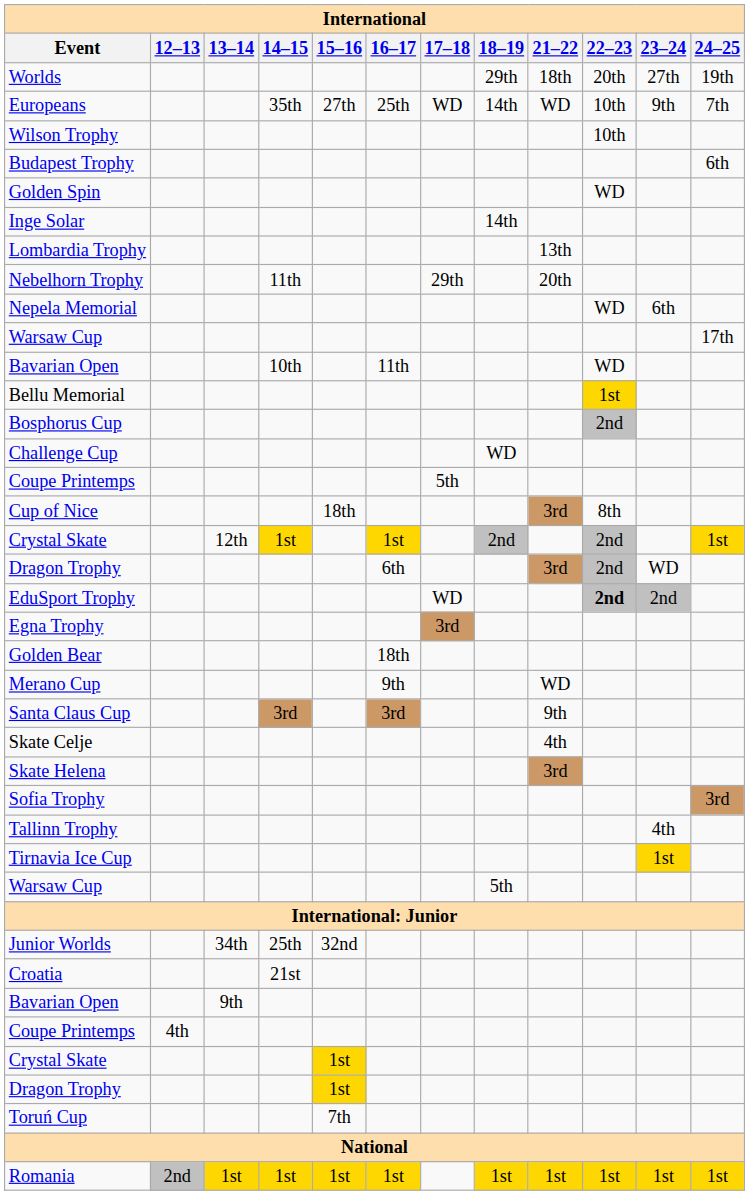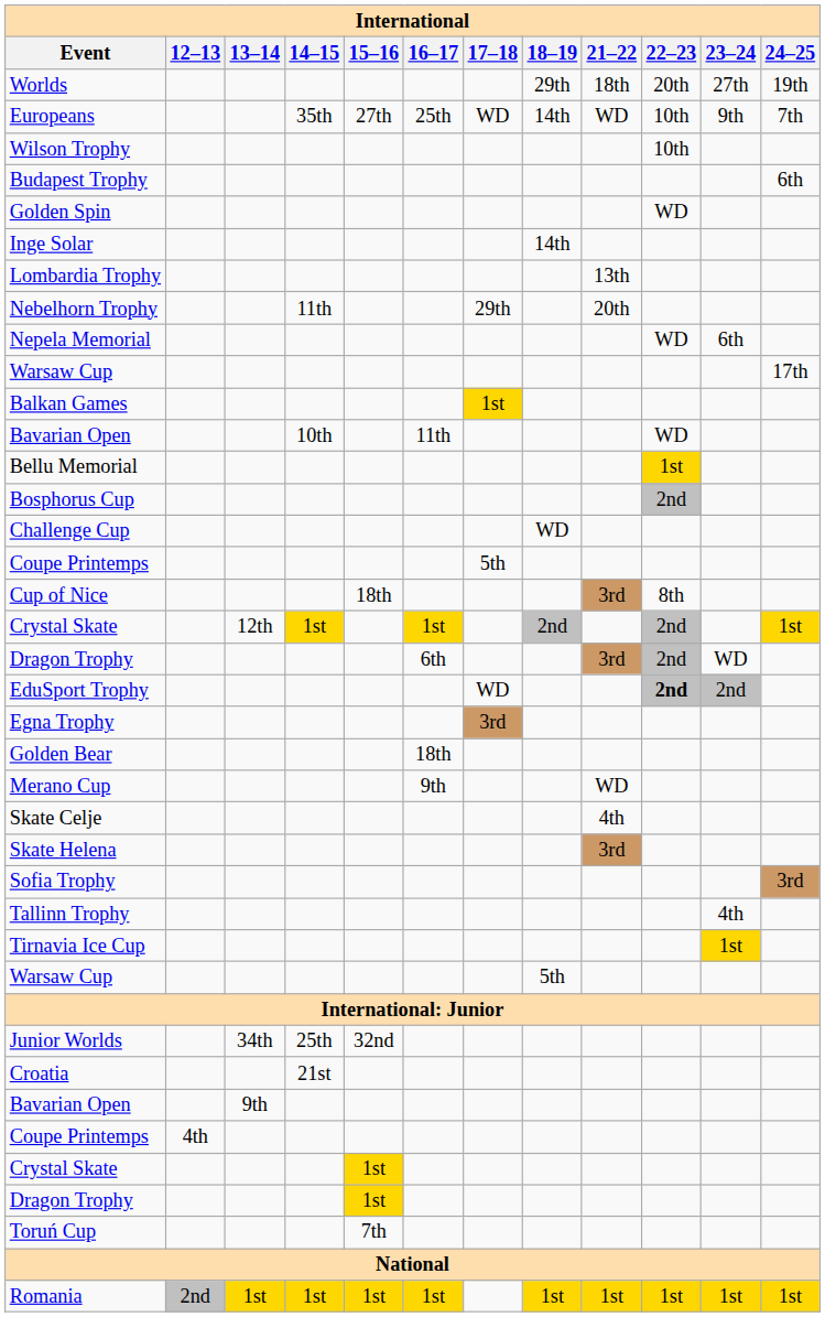 <table class="wikitable" style="text-align:center">
 <tr>
 <th colspan="12" style="background-color: #ffdead; " align="center">International</th>
 </tr>
 <tr>
 <th>Event</th>
 <th><a href='#'>12–13</a></th>
 <th><a href='#'>13–14</a></th>
 <th><a href='#'>14–15</a></th>
 <th><a href='#'>15–16</a></th>
 <th><a href='#'>16–17</a></th>
 <th><a href='#'>17–18</a></th>
 <th><a href='#'>18–19</a></th>
 <th><a href='#'>21–22</a></th>
 <th><a href='#'>22–23</a></th>
 <th><a href='#'>23–24</a></th>
 <th><a href='#'>24–25</a></th>
 </tr>
 <tr>
 <td align=left><a href='#'>Worlds</a></td>
 <td></td>
 <td></td>
 <td></td>
 <td></td>
 <td></td>
 <td></td>
 <td>29th</td>
 <td>18th</td>
 <td>20th</td>
 <td>27th</td>
 <td>19th</td>
 </tr>
 <tr>
 <td align=left><a href='#'>Europeans</a></td>
 <td></td>
 <td></td>
 <td>35th</td>
 <td>27th</td>
 <td>25th</td>
 <td>WD</td>
 <td>14th</td>
 <td>WD</td>
 <td>10th</td>
 <td>9th</td>
 <td>7th</td>
 </tr>
 <tr>
 <td align=left> <a href='#'>Wilson Trophy</a></td>
 <td></td>
 <td></td>
 <td></td>
 <td></td>
 <td></td>
 <td></td>
 <td></td>
 <td></td>
 <td>10th</td>
 <td></td>
 <td></td>
 </tr>
 <tr>
 <td align=left> <a href='#'>Budapest Trophy</a></td>
 <td></td>
 <td></td>
 <td></td>
 <td></td>
 <td></td>
 <td></td>
 <td></td>
 <td></td>
 <td></td>
 <td></td>
 <td>6th</td>
 </tr>
 <tr>
 <td align=left> <a href='#'>Golden Spin</a></td>
 <td></td>
 <td></td>
 <td></td>
 <td></td>
 <td></td>
 <td></td>
 <td></td>
 <td></td>
 <td>WD</td>
 <td></td>
 <td></td>
 </tr>
 <tr>
 <td align=left> <a href='#'>Inge Solar</a></td>
 <td></td>
 <td></td>
 <td></td>
 <td></td>
 <td></td>
 <td></td>
 <td>14th</td>
 <td></td>
 <td></td>
 <td></td>
 <td></td>
 </tr>
 <tr>
 <td align=left> <a href='#'>Lombardia Trophy</a></td>
 <td></td>
 <td></td>
 <td></td>
 <td></td>
 <td></td>
 <td></td>
 <td></td>
 <td>13th</td>
 <td></td>
 <td></td>
 <td></td>
 </tr>
 <tr>
 <td align=left> <a href='#'>Nebelhorn Trophy</a></td>
 <td></td>
 <td></td>
 <td>11th</td>
 <td></td>
 <td></td>
 <td>29th</td>
 <td></td>
 <td>20th</td>
 <td></td>
 <td></td>
 <td></td>
 </tr>
 <tr>
 <td align=left> <a href='#'>Nepela Memorial</a></td>
 <td></td>
 <td></td>
 <td></td>
 <td></td>
 <td></td>
 <td></td>
 <td></td>
 <td></td>
 <td>WD</td>
 <td>6th</td>
 <td></td>
 </tr>
 <tr>
 <td align=left> <a href='#'>Warsaw Cup</a></td>
 <td></td>
 <td></td>
 <td></td>
 <td></td>
 <td></td>
 <td></td>
 <td></td>
 <td></td>
 <td></td>
 <td></td>
 <td>17th</td>
+</tr>
+<tr>
+<td align=left><a href='#'>Balkan Games</a></td>
+<td></td>
+<td></td>
+<td></td>
+<td></td>
+<td></td>
+<td bgcolor="gold">1st</td>
+<td></td>
+<td></td>
+<td></td>
+<td></td>
+<td></td>
 </tr>
 <tr>
 <td align=left><a href='#'>Bavarian Open</a></td>
 <td></td>
 <td></td>
 <td>10th</td>
 <td></td>
 <td>11th</td>
 <td></td>
 <td></td>
 <td></td>
 <td>WD</td>
 <td></td>
 <td></td>
 </tr>
 <tr>
 <td align=left>Bellu Memorial</td>
 <td></td>
 <td></td>
 <td></td>
 <td></td>
 <td></td>
 <td></td>
 <td></td>
 <td></td>
 <td bgcolor="gold">1st</td>
 <td></td>
 <td></td>
 </tr>
 <tr>
 <td align=left><a href='#'>Bosphorus Cup</a></td>
 <td></td>
 <td></td>
 <td></td>
 <td></td>
 <td></td>
 <td></td>
 <td></td>
 <td></td>
 <td bgcolor=silver>2nd</td>
 <td></td>
 <td></td>
 </tr>
 <tr>
 <td align=left><a href='#'>Challenge Cup</a></td>
 <td></td>
 <td></td>
 <td></td>
 <td></td>
 <td></td>
 <td></td>
 <td>WD</td>
 <td></td>
 <td></td>
 <td></td>
 <td></td>
 </tr>
 <tr>
 <td align=left><a href='#'>Coupe Printemps</a></td>
 <td></td>
 <td></td>
 <td></td>
 <td></td>
 <td></td>
 <td>5th</td>
 <td></td>
 <td></td>
 <td></td>
 <td></td>
 <td></td>
 </tr>
 <tr>
 <td align="left"><a href='#'>Cup of Nice</a></td>
 <td></td>
 <td></td>
 <td></td>
 <td>18th</td>
 <td></td>
 <td></td>
 <td></td>
 <td bgcolor=cc9966>3rd</td>
 <td>8th</td>
 <td></td>
 <td></td>
 </tr>
 <tr>
 <td align="left"><a href='#'>Crystal Skate</a></td>
 <td></td>
 <td>12th</td>
 <td bgcolor="gold">1st</td>
 <td></td>
 <td bgcolor=gold>1st</td>
 <td></td>
 <td bgcolor="silver">2nd</td>
 <td></td>
 <td bgcolor=silver>2nd</td>
 <td></td>
 <td bgcolor=gold>1st</td>
 </tr>
 <tr>
 <td align="left"><a href='#'>Dragon Trophy</a></td>
 <td></td>
 <td></td>
 <td></td>
 <td></td>
 <td>6th</td>
 <td></td>
 <td></td>
 <td bgcolor=cc9966>3rd</td>
 <td bgcolor=silver>2nd</td>
 <td>WD</td>
 <td></td>
 </tr>
 <tr>
 <td align="left"><a href='#'>EduSport Trophy</a></td>
 <td></td>
 <td></td>
 <td></td>
 <td></td>
 <td></td>
 <td>WD</td>
 <td></td>
 <td></td>
 <td bgcolor=silver><strong>2nd</strong></td>
 <td bgcolor=silver>2nd</td>
 <td></td>
 </tr>
 <tr>
 <td align="left"><a href='#'>Egna Trophy</a></td>
 <td></td>
 <td></td>
 <td></td>
 <td></td>
 <td></td>
 <td bgcolor="cc9966">3rd</td>
 <td></td>
 <td></td>
 <td></td>
 <td></td>
 <td></td>
 </tr>
 <tr>
 <td align="left"><a href='#'>Golden Bear</a></td>
 <td></td>
 <td></td>
 <td></td>
 <td></td>
 <td>18th</td>
 <td></td>
 <td></td>
 <td></td>
 <td></td>
 <td></td>
 <td></td>
 </tr>
 <tr>
 <td align="left"><a href='#'>Merano Cup</a></td>
 <td></td>
 <td></td>
 <td></td>
 <td></td>
 <td>9th</td>
 <td></td>
 <td></td>
 <td>WD</td>
-<td></td>
-<td></td>
-<td></td>
-</tr>
-<tr>
-<td align="left"><a href='#'>Santa Claus Cup</a></td>
-<td></td>
-<td></td>
-<td bgcolor="cc9966">3rd</td>
-<td></td>
-<td bgcolor="cc9966">3rd</td>
-<td></td>
-<td></td>
-<td>9th</td>
 <td></td>
 <td></td>
 <td></td>
 </tr>
 <tr>
 <td align="left">Skate Celje</td>
 <td></td>
 <td></td>
 <td></td>
 <td></td>
 <td></td>
 <td></td>
 <td></td>
 <td>4th</td>
 <td></td>
 <td></td>
 <td></td>
 </tr>
 <tr>
 <td align="left"><a href='#'>Skate Helena</a></td>
 <td></td>
 <td></td>
 <td></td>
 <td></td>
 <td></td>
 <td></td>
 <td></td>
 <td bgcolor="cc9966">3rd</td>
 <td></td>
 <td></td>
 <td></td>
 </tr>
 <tr>
 <td align="left"><a href='#'>Sofia Trophy</a></td>
 <td></td>
 <td></td>
 <td></td>
 <td></td>
 <td></td>
 <td></td>
 <td></td>
 <td></td>
 <td></td>
 <td></td>
 <td bgcolor="cc9966">3rd</td>
 </tr>
 <tr>
 <td align="left"><a href='#'>Tallinn Trophy</a></td>
 <td></td>
 <td></td>
 <td></td>
 <td></td>
 <td></td>
 <td></td>
 <td></td>
 <td></td>
 <td></td>
 <td>4th</td>
 <td></td>
 </tr>
 <tr>
 <td align="left"><a href='#'>Tirnavia Ice Cup</a></td>
 <td></td>
 <td></td>
 <td></td>
 <td></td>
 <td></td>
 <td></td>
 <td></td>
 <td></td>
 <td></td>
 <td bgcolor=gold>1st</td>
 <td></td>
 </tr>
 <tr>
 <td align="left"><a href='#'>Warsaw Cup</a></td>
 <td></td>
 <td></td>
 <td></td>
 <td></td>
 <td></td>
 <td></td>
 <td>5th</td>
 <td></td>
 <td></td>
 <td></td>
 <td></td>
 </tr>
 <tr>
 <th colspan="12" style="background-color: #ffdead; " align="center">International: Junior</th>
 </tr>
 <tr>
 <td align="left"><a href='#'>Junior Worlds</a></td>
 <td></td>
 <td>34th</td>
 <td>25th</td>
 <td>32nd</td>
 <td></td>
 <td></td>
 <td></td>
 <td></td>
 <td></td>
 <td></td>
 <td></td>
 </tr>
 <tr>
 <td align="left"> <a href='#'>Croatia</a></td>
 <td></td>
 <td></td>
 <td>21st</td>
 <td></td>
 <td></td>
 <td></td>
 <td></td>
 <td></td>
 <td></td>
 <td></td>
 <td></td>
 </tr>
 <tr>
 <td align="left"><a href='#'>Bavarian Open</a></td>
 <td></td>
 <td>9th</td>
 <td></td>
 <td></td>
 <td></td>
 <td></td>
 <td></td>
 <td></td>
 <td></td>
 <td></td>
 <td></td>
 </tr>
 <tr>
 <td align="left"><a href='#'>Coupe Printemps</a></td>
 <td>4th</td>
 <td></td>
 <td></td>
 <td></td>
 <td></td>
 <td></td>
 <td></td>
 <td></td>
 <td></td>
 <td></td>
 <td></td>
 </tr>
 <tr>
 <td align="left"><a href='#'>Crystal Skate</a></td>
 <td></td>
 <td></td>
 <td></td>
 <td bgcolor="gold">1st</td>
 <td></td>
 <td></td>
 <td></td>
 <td></td>
 <td></td>
 <td></td>
 <td></td>
 </tr>
 <tr>
 <td align="left"><a href='#'>Dragon Trophy</a></td>
 <td></td>
 <td></td>
 <td></td>
 <td bgcolor="gold">1st</td>
 <td></td>
 <td></td>
 <td></td>
 <td></td>
 <td></td>
 <td></td>
 <td></td>
 </tr>
 <tr>
 <td align="left"><a href='#'>Toruń Cup</a></td>
 <td></td>
 <td></td>
 <td></td>
 <td>7th</td>
 <td></td>
 <td></td>
 <td></td>
 <td></td>
 <td></td>
 <td></td>
 <td></td>
 </tr>
 <tr>
 <th colspan="12" style="background-color: #ffdead; " align="center">National</th>
 </tr>
 <tr>
 <td align="left"><a href='#'>Romania</a></td>
 <td bgcolor="silver">2nd</td>
 <td bgcolor="gold">1st</td>
 <td bgcolor="gold">1st</td>
 <td bgcolor="gold">1st</td>
 <td bgcolor="gold">1st</td>
 <td></td>
 <td bgcolor="gold">1st</td>
 <td bgcolor="gold">1st</td>
 <td bgcolor="gold">1st</td>
 <td bgcolor=gold>1st</td>
 <td bgcolor=gold>1st</td>
 </tr>
 </table>
